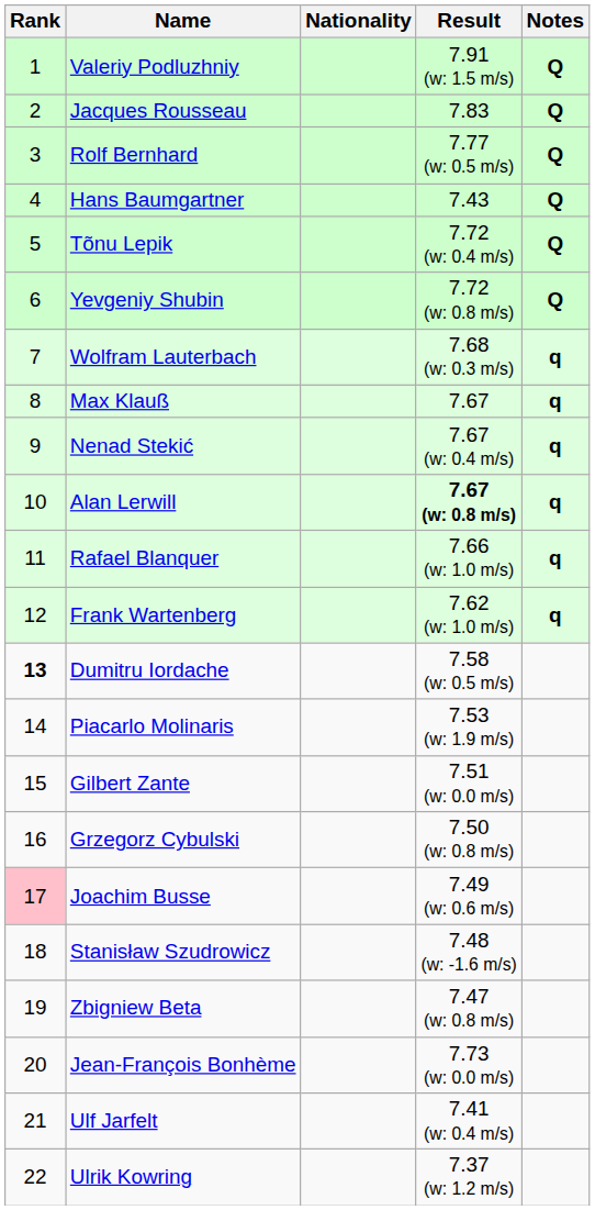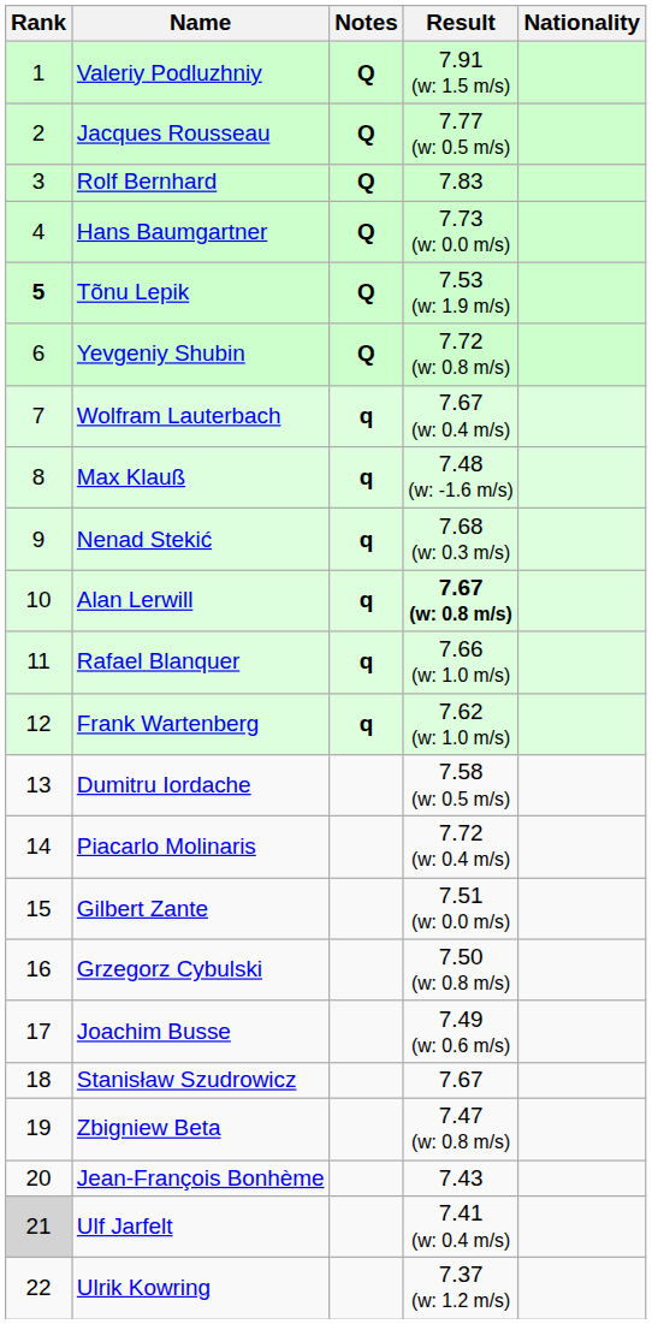 <table class="wikitable sortable" style="text-align:center">
 <tr>
 <th>Rank</th>
 <th>Name</th>
+<th>Notes</th>
+<th>Result</th>
 <th>Nationality</th>
-<th>Result</th>
-<th>Notes</th>
 </tr>
 <tr bgcolor=ccffcc>
 <td>1</td>
 <td align=left><a href='#'>Valeriy Podluzhniy</a></td>
+<td><strong>Q</strong></td>
+<td>7.91<br><small>(w: 1.5 m/s)</small></td>
 <td align=left></td>
-<td>7.91<br><small>(w: 1.5 m/s)</small></td>
-<td><strong>Q</strong></td>
 </tr>
 <tr bgcolor=ccffcc>
 <td>2</td>
 <td align=left><a href='#'>Jacques Rousseau</a></td>
+<td><strong>Q</strong></td>
+<td>7.77<br><small>(w: 0.5 m/s)</small></td>
 <td align=left></td>
-<td>7.83</td>
-<td><strong>Q</strong></td>
 </tr>
 <tr bgcolor=ccffcc>
 <td>3</td>
 <td align=left><a href='#'>Rolf Bernhard</a></td>
+<td><strong>Q</strong></td>
+<td>7.83</td>
 <td align=left></td>
-<td>7.77<br><small>(w: 0.5 m/s)</small></td>
-<td><strong>Q</strong></td>
 </tr>
 <tr bgcolor=ccffcc>
 <td>4</td>
 <td align=left><a href='#'>Hans Baumgartner</a></td>
+<td><strong>Q</strong></td>
+<td>7.73<br><small>(w: 0.0 m/s)</small></td>
 <td align=left></td>
-<td>7.43</td>
-<td><strong>Q</strong></td>
 </tr>
 <tr bgcolor=ccffcc>
-<td>5</td>
+<td><strong>5</strong></td>
 <td align=left><a href='#'>Tõnu Lepik</a></td>
+<td><strong>Q</strong></td>
+<td>7.53<br><small>(w: 1.9 m/s)</small></td>
 <td align=left></td>
-<td>7.72<br><small>(w: 0.4 m/s)</small></td>
-<td><strong>Q</strong></td>
 </tr>
 <tr bgcolor=ccffcc>
 <td>6</td>
 <td align=left><a href='#'>Yevgeniy Shubin</a></td>
+<td><strong>Q</strong></td>
+<td>7.72<br><small>(w: 0.8 m/s)</small></td>
 <td align=left></td>
-<td>7.72<br><small>(w: 0.8 m/s)</small></td>
-<td><strong>Q</strong></td>
 </tr>
 <tr bgcolor=ddffdd>
 <td>7</td>
 <td align=left><a href='#'>Wolfram Lauterbach</a></td>
+<td><strong>q</strong></td>
+<td>7.67<br><small>(w: 0.4 m/s)</small></td>
 <td align=left></td>
-<td>7.68<br><small>(w: 0.3 m/s)</small></td>
-<td><strong>q</strong></td>
 </tr>
 <tr bgcolor=ddffdd>
 <td>8</td>
 <td align=left><a href='#'>Max Klauß</a></td>
+<td><strong>q</strong></td>
+<td>7.48<br><small>(w: -1.6 m/s)</small></td>
 <td align=left></td>
-<td>7.67</td>
-<td><strong>q</strong></td>
 </tr>
 <tr bgcolor=ddffdd>
 <td>9</td>
 <td align=left><a href='#'>Nenad Stekić</a></td>
+<td><strong>q</strong></td>
+<td>7.68<br><small>(w: 0.3 m/s)</small></td>
 <td align=left></td>
-<td>7.67<br><small>(w: 0.4 m/s)</small></td>
-<td><strong>q</strong></td>
 </tr>
 <tr bgcolor=ddffdd>
 <td>10</td>
 <td align=left><a href='#'>Alan Lerwill</a></td>
+<td><strong>q</strong></td>
+<td><strong>7.67<br><small>(w: 0.8 m/s)</small></strong></td>
 <td align=left></td>
-<td><strong>7.67<br><small>(w: 0.8 m/s)</small></strong></td>
-<td><strong>q</strong></td>
 </tr>
 <tr bgcolor=ddffdd>
 <td>11</td>
 <td align=left><a href='#'>Rafael Blanquer</a></td>
+<td><strong>q</strong></td>
+<td>7.66<br><small>(w: 1.0 m/s)</small></td>
 <td align=left></td>
-<td>7.66<br><small>(w: 1.0 m/s)</small></td>
-<td><strong>q</strong></td>
 </tr>
 <tr bgcolor=ddffdd>
 <td>12</td>
 <td align=left><a href='#'>Frank Wartenberg</a></td>
+<td><strong>q</strong></td>
+<td>7.62<br><small>(w: 1.0 m/s)</small></td>
 <td align=left></td>
-<td>7.62<br><small>(w: 1.0 m/s)</small></td>
-<td><strong>q</strong></td>
 </tr>
 <tr>
-<td><strong>13</strong></td>
+<td>13</td>
 <td align=left><a href='#'>Dumitru Iordache</a></td>
+<td></td>
+<td>7.58<br><small>(w: 0.5 m/s)</small></td>
 <td align=left></td>
-<td>7.58<br><small>(w: 0.5 m/s)</small></td>
-<td></td>
 </tr>
 <tr>
 <td>14</td>
 <td align=left><a href='#'>Piacarlo Molinaris</a></td>
+<td></td>
+<td>7.72<br><small>(w: 0.4 m/s)</small></td>
 <td align=left></td>
-<td>7.53<br><small>(w: 1.9 m/s)</small></td>
-<td></td>
 </tr>
 <tr>
 <td>15</td>
 <td align=left><a href='#'>Gilbert Zante</a></td>
+<td></td>
+<td>7.51<br><small>(w: 0.0 m/s)</small></td>
 <td align=left></td>
-<td>7.51<br><small>(w: 0.0 m/s)</small></td>
-<td></td>
 </tr>
 <tr>
 <td>16</td>
 <td align=left><a href='#'>Grzegorz Cybulski</a></td>
+<td></td>
+<td>7.50<br><small>(w: 0.8 m/s)</small></td>
 <td align=left></td>
-<td>7.50<br><small>(w: 0.8 m/s)</small></td>
-<td></td>
 </tr>
 <tr>
-<td style="background: pink;">17</td>
+<td>17</td>
 <td align=left><a href='#'>Joachim Busse</a></td>
+<td></td>
+<td>7.49<br><small>(w: 0.6 m/s)</small></td>
 <td align=left></td>
-<td>7.49<br><small>(w: 0.6 m/s)</small></td>
-<td></td>
 </tr>
 <tr>
 <td>18</td>
 <td align=left><a href='#'>Stanisław Szudrowicz</a></td>
+<td></td>
+<td>7.67</td>
 <td align=left></td>
-<td>7.48<br><small>(w: -1.6 m/s)</small></td>
-<td></td>
 </tr>
 <tr>
 <td>19</td>
 <td align=left><a href='#'>Zbigniew Beta</a></td>
+<td></td>
+<td>7.47<br><small>(w: 0.8 m/s)</small></td>
 <td align=left></td>
-<td>7.47<br><small>(w: 0.8 m/s)</small></td>
-<td></td>
 </tr>
 <tr>
 <td>20</td>
 <td align=left><a href='#'>Jean-François Bonhème</a></td>
+<td></td>
+<td>7.43</td>
 <td align=left></td>
-<td>7.73<br><small>(w: 0.0 m/s)</small></td>
-<td></td>
 </tr>
 <tr>
-<td>21</td>
+<td style="background: lightgrey;">21</td>
 <td align=left><a href='#'>Ulf Jarfelt</a></td>
+<td></td>
+<td>7.41<br><small>(w: 0.4 m/s)</small></td>
 <td align=left></td>
-<td>7.41<br><small>(w: 0.4 m/s)</small></td>
-<td></td>
 </tr>
 <tr>
 <td>22</td>
 <td align=left><a href='#'>Ulrik Kowring</a></td>
+<td></td>
+<td>7.37<br><small>(w: 1.2 m/s)</small></td>
 <td align=left></td>
-<td>7.37<br><small>(w: 1.2 m/s)</small></td>
-<td></td>
 </tr>
 </table>
